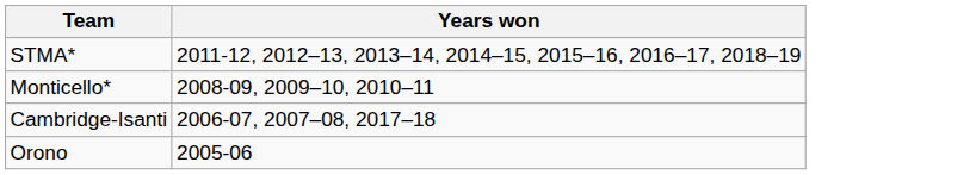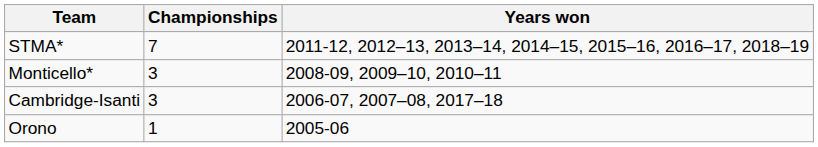 <table class="wikitable">
 <tr>
 <th>Team</th>
+<th>Championships</th>
 <th>Years won</th>
 </tr>
 <tr>
 <td>STMA*</td>
+<td>7</td>
 <td>2011-12, 2012–13, 2013–14, 2014–15, 2015–16, 2016–17, 2018–19</td>
 </tr>
 <tr>
 <td>Monticello*</td>
+<td>3</td>
 <td>2008-09, 2009–10, 2010–11</td>
 </tr>
 <tr>
 <td>Cambridge-Isanti</td>
+<td>3</td>
 <td>2006-07, 2007–08, 2017–18</td>
 </tr>
 <tr>
 <td>Orono</td>
+<td>1</td>
 <td>2005-06</td>
 </tr>
 </table>
